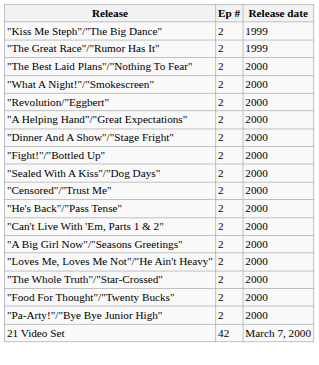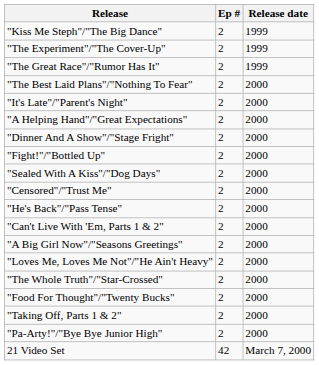 <table class="wikitable">
 <tr>
 <th>Release</th>
 <th>Ep #</th>
 <th>Release date</th>
 </tr>
 <tr>
 <td>"Kiss Me Steph"/"The Big Dance"</td>
+<td>2</td>
+<td>1999</td>
+</tr>
+<tr>
+<td>"The Experiment"/"The Cover-Up"</td>
 <td>2</td>
 <td>1999</td>
 </tr>
 <tr>
 <td>"The Great Race"/"Rumor Has It"</td>
 <td>2</td>
 <td>1999</td>
 </tr>
 <tr>
 <td>"The Best Laid Plans"/"Nothing To Fear"</td>
 <td>2</td>
 <td>2000</td>
 </tr>
 <tr>
-<td>"What A Night!"/"Smokescreen"</td>
-<td>2</td>
-<td>2000</td>
-</tr>
-<tr>
-<td>"Revolution/"Eggbert"</td>
+<td>"It's Late"/"Parent's Night"</td>
 <td>2</td>
 <td>2000</td>
 </tr>
 <tr>
 <td>"A Helping Hand"/"Great Expectations"</td>
 <td>2</td>
 <td>2000</td>
 </tr>
 <tr>
 <td>"Dinner And A Show"/"Stage Fright"</td>
 <td>2</td>
 <td>2000</td>
 </tr>
 <tr>
 <td>"Fight!"/"Bottled Up"</td>
 <td>2</td>
 <td>2000</td>
 </tr>
 <tr>
 <td>"Sealed With A Kiss"/"Dog Days"</td>
 <td>2</td>
 <td>2000</td>
 </tr>
 <tr>
 <td>"Censored"/"Trust Me"</td>
 <td>2</td>
 <td>2000</td>
 </tr>
 <tr>
 <td>"He's Back"/"Pass Tense"</td>
 <td>2</td>
 <td>2000</td>
 </tr>
 <tr>
 <td>"Can't Live With 'Em, Parts 1 & 2"</td>
 <td>2</td>
 <td>2000</td>
 </tr>
 <tr>
 <td>"A Big Girl Now"/"Seasons Greetings"</td>
 <td>2</td>
 <td>2000</td>
 </tr>
 <tr>
 <td>"Loves Me, Loves Me Not"/"He Ain't Heavy"</td>
 <td>2</td>
 <td>2000</td>
 </tr>
 <tr>
 <td>"The Whole Truth"/"Star-Crossed"</td>
 <td>2</td>
 <td>2000</td>
 </tr>
 <tr>
 <td>"Food For Thought"/"Twenty Bucks"</td>
 <td>2</td>
 <td>2000</td>
 </tr>
 <tr>
+<td>"Taking Off, Parts 1 & 2"</td>
+<td>2</td>
+<td>2000</td>
+</tr>
+<tr>
 <td>"Pa-Arty!"/"Bye Bye Junior High"</td>
 <td>2</td>
 <td>2000</td>
 </tr>
 <tr>
 <td>21 Video Set</td>
 <td>42</td>
 <td>March 7, 2000</td>
 </tr>
 </table>
